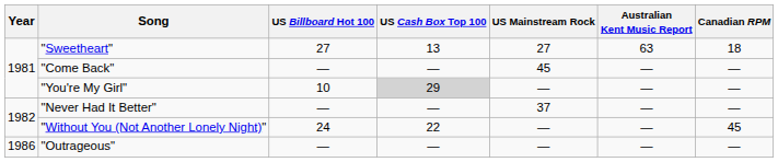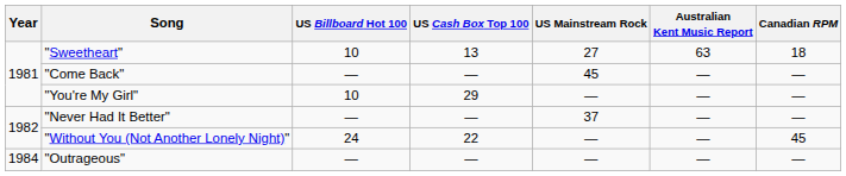 <table class="wikitable">
 <tr>
 <th>Year</th>
 <th>Song</th>
 <th><small>US <a href='#'><em>Billboard</em> Hot 100</a></small></th>
 <th><small>US <a href='#'><em>Cash Box</em> Top 100</a></small></th>
 <th><small>US Mainstream Rock</small></th>
 <th><small>Australian <br><a href='#'>Kent Music Report</a></small></th>
 <th><small>Canadian <em>RPM</em></small></th>
 </tr>
 <tr>
 <td rowspan="3">1981</td>
 <td>"<a href='#'>Sweetheart</a>"</td>
-<td style="text-align:center;">27</td>
+<td style="text-align:center;">10</td>
 <td style="text-align:center;">13</td>
 <td style="text-align:center;">27</td>
 <td style="text-align:center;">63</td>
 <td style="text-align:center;">18</td>
 </tr>
 <tr>
 <td>"Come Back"</td>
 <td style="text-align:center;">—</td>
 <td style="text-align:center;">—</td>
 <td style="text-align:center;">45</td>
 <td style="text-align:center;">—</td>
 <td style="text-align:center;">—</td>
 </tr>
 <tr>
 <td>"You're My Girl"</td>
 <td style="text-align:center;">10</td>
-<td style="background: lightgrey; text-align:center;">29</td>
+<td style="text-align:center;">29</td>
 <td style="text-align:center;">—</td>
 <td style="text-align:center;">—</td>
 <td style="text-align:center;">—</td>
 </tr>
 <tr>
 <td rowspan="2">1982</td>
 <td>"Never Had It Better"</td>
 <td style="text-align:center;">—</td>
 <td style="text-align:center;">—</td>
 <td style="text-align:center;">37</td>
 <td style="text-align:center;">—</td>
 <td style="text-align:center;">—</td>
 </tr>
 <tr>
 <td>"<a href='#'>Without You (Not Another Lonely Night)</a>"</td>
 <td style="text-align:center;">24</td>
 <td style="text-align:center;">22</td>
 <td style="text-align:center;">—</td>
 <td style="text-align:center;">—</td>
 <td style="text-align:center;">45</td>
 </tr>
 <tr>
-<td>1986</td>
+<td>1984</td>
 <td>"Outrageous"</td>
 <td style="text-align:center;">—</td>
 <td style="text-align:center;">—</td>
 <td style="text-align:center;">—</td>
 <td style="text-align:center;">—</td>
 <td style="text-align:center;">—</td>
 </tr>
 </table>
